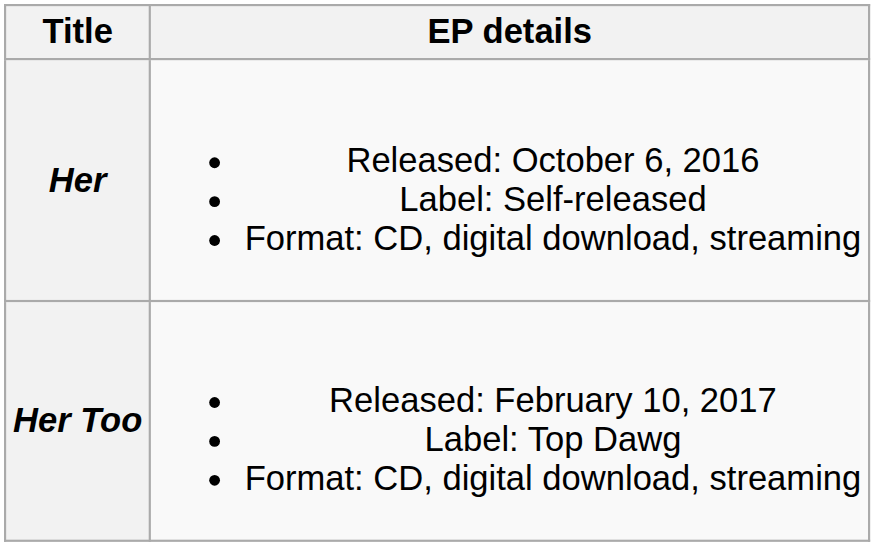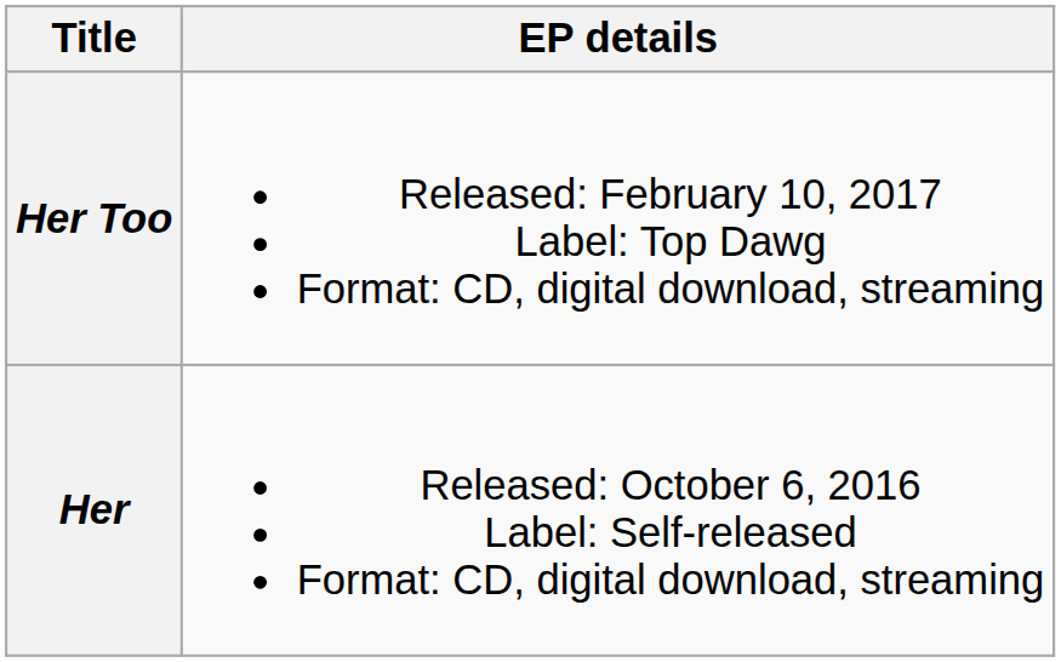 <table class="wikitable plainrowheaders" style="text-align:center;">
 <tr>
 <th scope="col">Title</th>
 <th scope="col">EP details</th>
 </tr>
 <tr>
+<th scope="row"><em>Her Too</em></th>
+<td><br><ul><li>Released: February 10, 2017</li><li>Label: Top Dawg</li><li>Format: CD, digital download, streaming</li></ul></td>
+</tr>
+<tr>
 <th scope="row"><em>Her</em></th>
 <td><br><ul><li>Released: October 6, 2016</li><li>Label: Self-released</li><li>Format: CD, digital download, streaming</li></ul></td>
 </tr>
-<tr>
-<th scope="row"><em>Her Too</em></th>
-<td><br><ul><li>Released: February 10, 2017</li><li>Label: Top Dawg</li><li>Format: CD, digital download, streaming</li></ul></td>
-</tr>
 </table>
